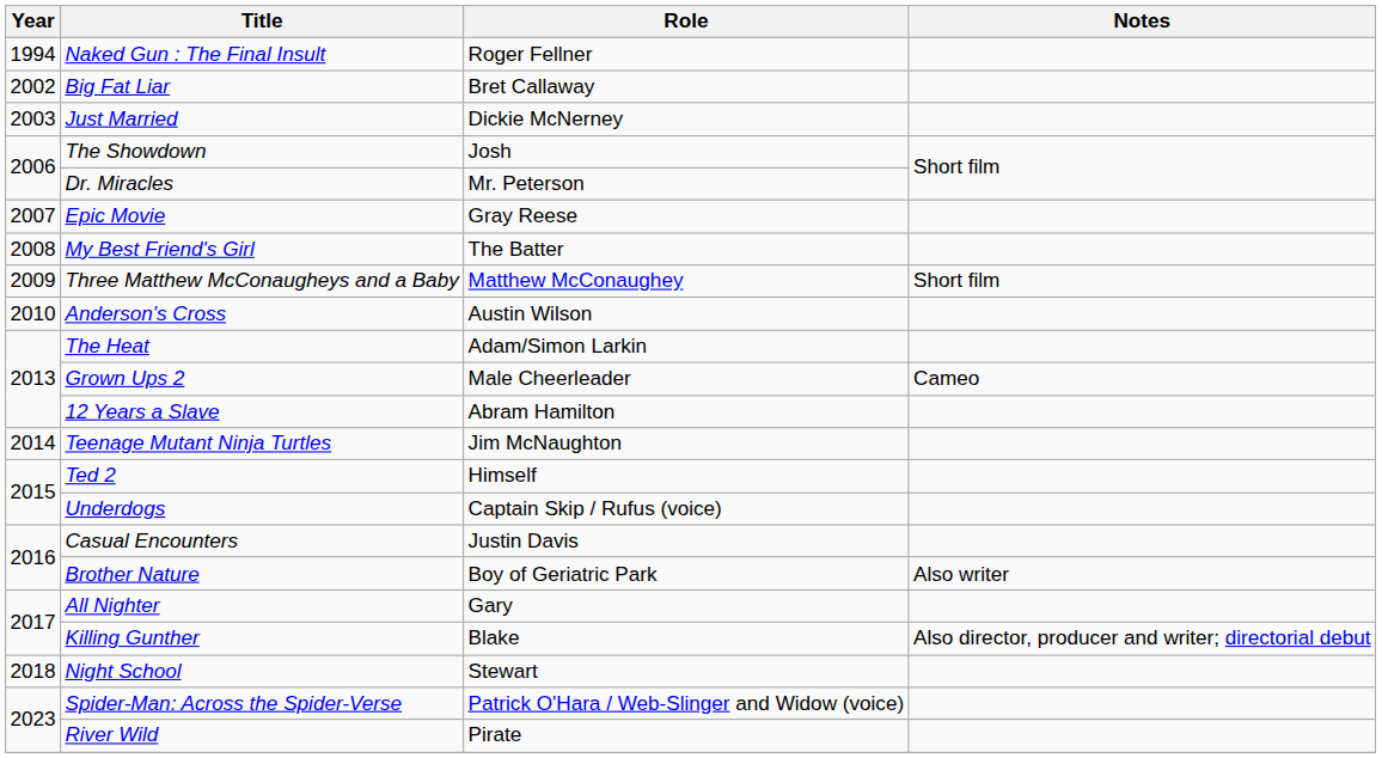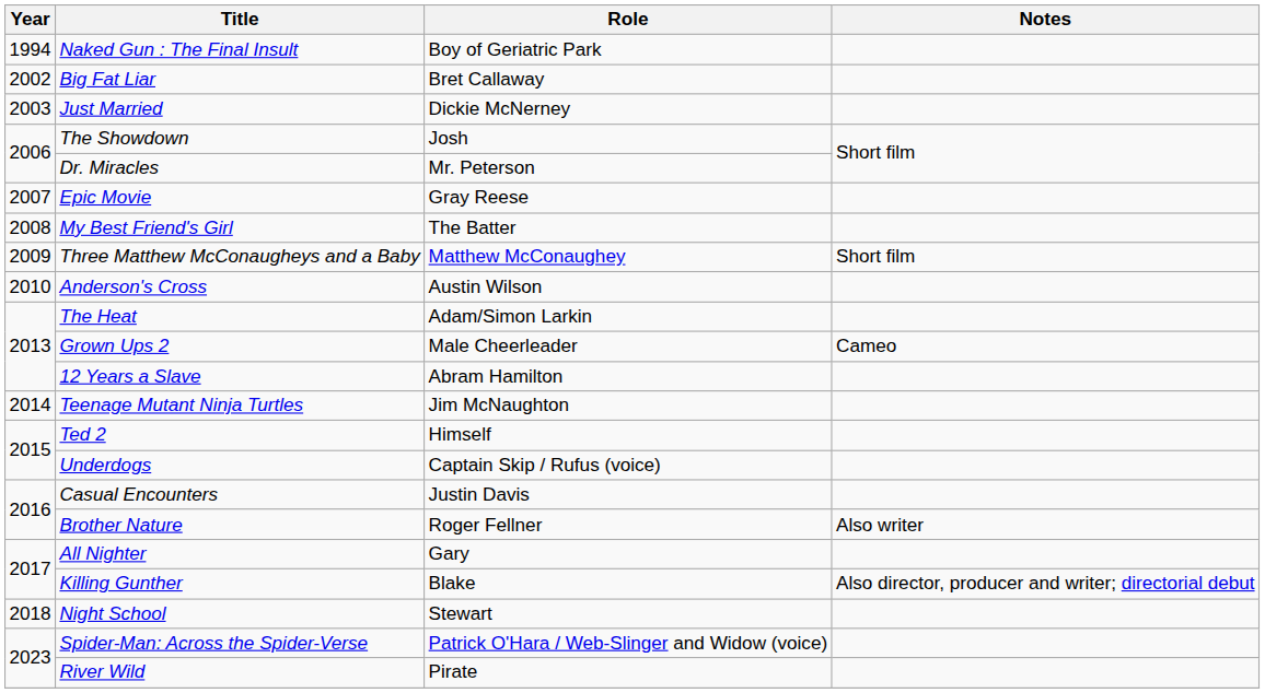 <table class="wikitable">
 <tr>
 <th>Year</th>
 <th>Title</th>
 <th>Role</th>
 <th>Notes</th>
 </tr>
 <tr>
 <td>1994</td>
 <td><em><a href='#'>Naked Gun : The Final Insult</a></em></td>
-<td>Roger Fellner</td>
+<td>Boy of Geriatric Park</td>
 <td></td>
 </tr>
 <tr>
 <td>2002</td>
 <td><em><a href='#'>Big Fat Liar</a></em></td>
 <td>Bret Callaway</td>
 <td></td>
 </tr>
 <tr>
 <td>2003</td>
 <td><em><a href='#'>Just Married</a></em></td>
 <td>Dickie McNerney</td>
 <td></td>
 </tr>
 <tr>
 <td rowspan="2">2006</td>
 <td><em>The Showdown</em></td>
 <td>Josh</td>
 <td rowspan="2">Short film</td>
 </tr>
 <tr>
 <td><em>Dr. Miracles</em></td>
 <td>Mr. Peterson</td>
 </tr>
 <tr>
 <td>2007</td>
 <td><em><a href='#'>Epic Movie</a></em></td>
 <td>Gray Reese</td>
 <td></td>
 </tr>
 <tr>
 <td>2008</td>
 <td><em><a href='#'>My Best Friend's Girl</a></em></td>
 <td>The Batter</td>
 <td></td>
 </tr>
 <tr>
 <td>2009</td>
 <td><em>Three Matthew McConaugheys and a Baby</em></td>
 <td><a href='#'>Matthew McConaughey</a></td>
 <td>Short film</td>
 </tr>
 <tr>
 <td>2010</td>
 <td><em><a href='#'>Anderson's Cross</a></em></td>
 <td>Austin Wilson</td>
 <td></td>
 </tr>
 <tr>
 <td rowspan="3">2013</td>
 <td><em><a href='#'>The Heat</a></em></td>
 <td>Adam/Simon Larkin</td>
 <td></td>
 </tr>
 <tr>
 <td><em><a href='#'>Grown Ups 2</a></em></td>
 <td>Male Cheerleader</td>
 <td>Cameo</td>
 </tr>
 <tr>
 <td><em><a href='#'>12 Years a Slave</a></em></td>
 <td>Abram Hamilton</td>
 <td></td>
 </tr>
 <tr>
 <td>2014</td>
 <td><em><a href='#'>Teenage Mutant Ninja Turtles</a></em></td>
 <td>Jim McNaughton</td>
 <td></td>
 </tr>
 <tr>
 <td rowspan="2">2015</td>
 <td><em><a href='#'>Ted 2</a></em></td>
 <td>Himself</td>
 <td></td>
 </tr>
 <tr>
 <td><em><a href='#'>Underdogs</a></em></td>
 <td>Captain Skip / Rufus (voice)</td>
 <td></td>
 </tr>
 <tr>
 <td rowspan="2">2016</td>
 <td><em>Casual Encounters</em></td>
 <td>Justin Davis</td>
 <td></td>
 </tr>
 <tr>
 <td><em><a href='#'>Brother Nature</a></em></td>
-<td>Boy of Geriatric Park</td>
+<td>Roger Fellner</td>
 <td>Also writer</td>
 </tr>
 <tr>
 <td rowspan="2">2017</td>
 <td><em><a href='#'>All Nighter</a></em></td>
 <td>Gary</td>
 <td></td>
 </tr>
 <tr>
 <td><em><a href='#'>Killing Gunther</a></em></td>
 <td>Blake</td>
 <td>Also director, producer and writer; <a href='#'>directorial debut</a></td>
 </tr>
 <tr>
 <td>2018</td>
 <td><em><a href='#'>Night School</a></em></td>
 <td>Stewart</td>
 <td></td>
 </tr>
 <tr>
 <td rowspan="2">2023</td>
 <td><em><a href='#'>Spider-Man: Across the Spider-Verse</a></em></td>
 <td><a href='#'>Patrick O'Hara / Web-Slinger</a> and Widow (voice)</td>
 <td></td>
 </tr>
 <tr>
 <td><em><a href='#'>River Wild</a></em></td>
 <td>Pirate</td>
 <td></td>
 </tr>
 <tr>
 </tr>
 </table>
